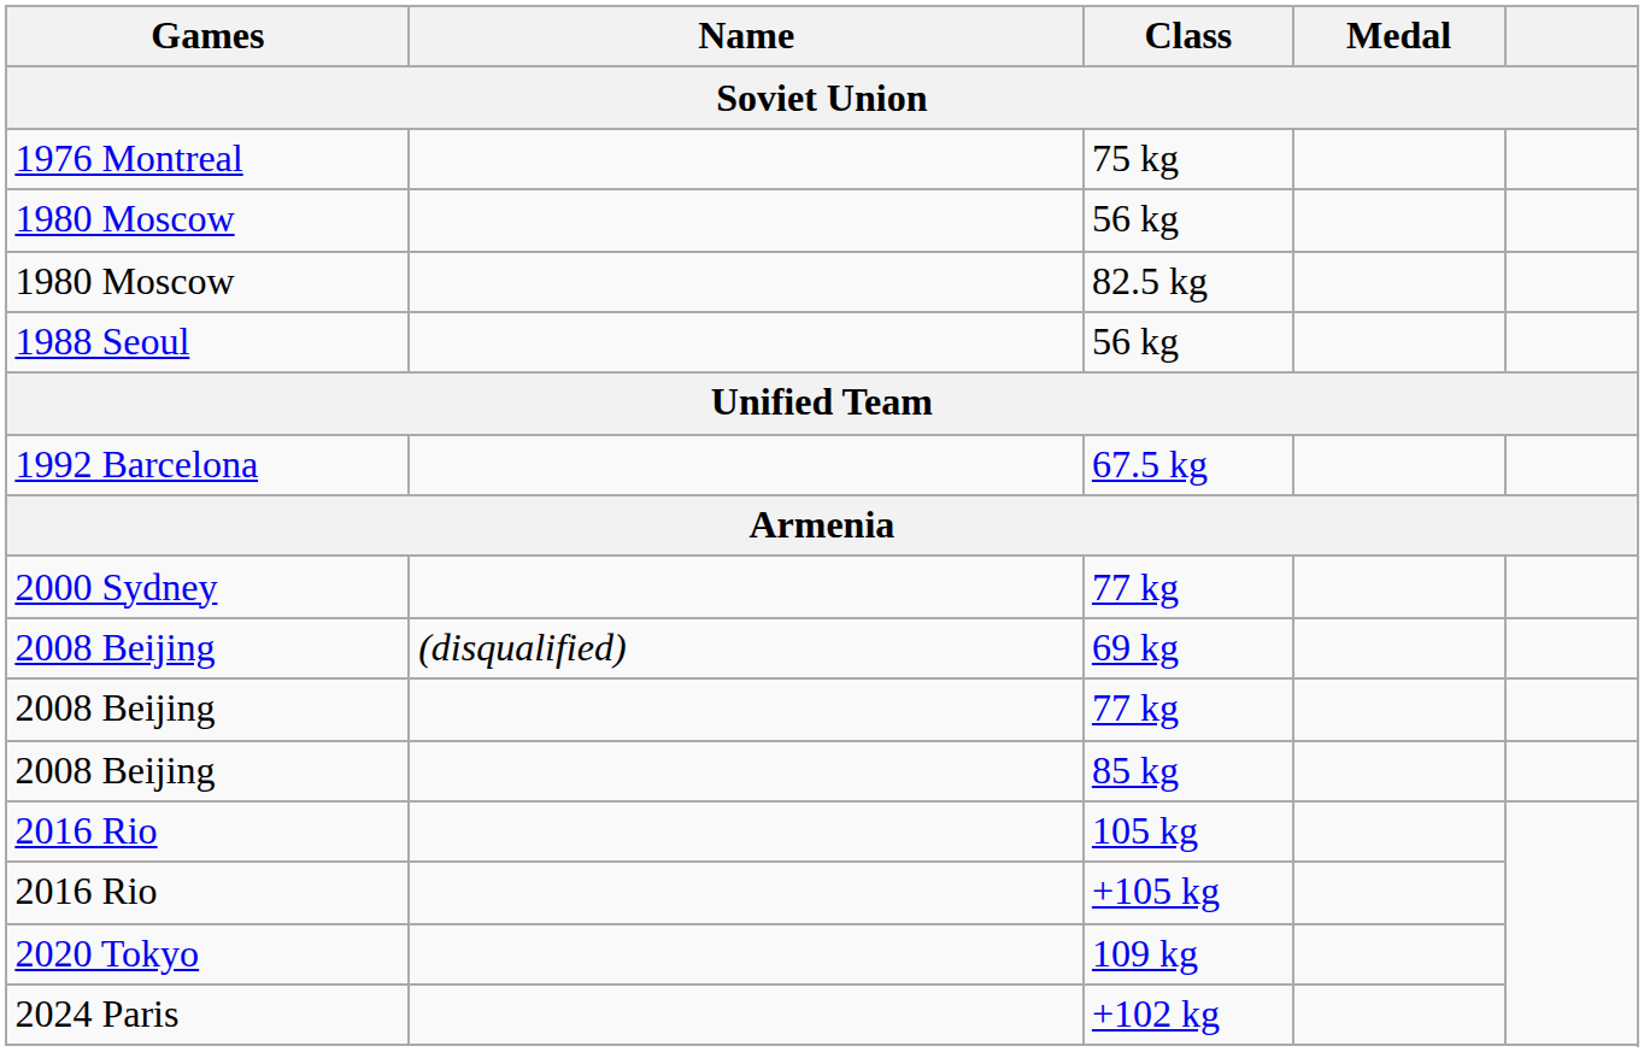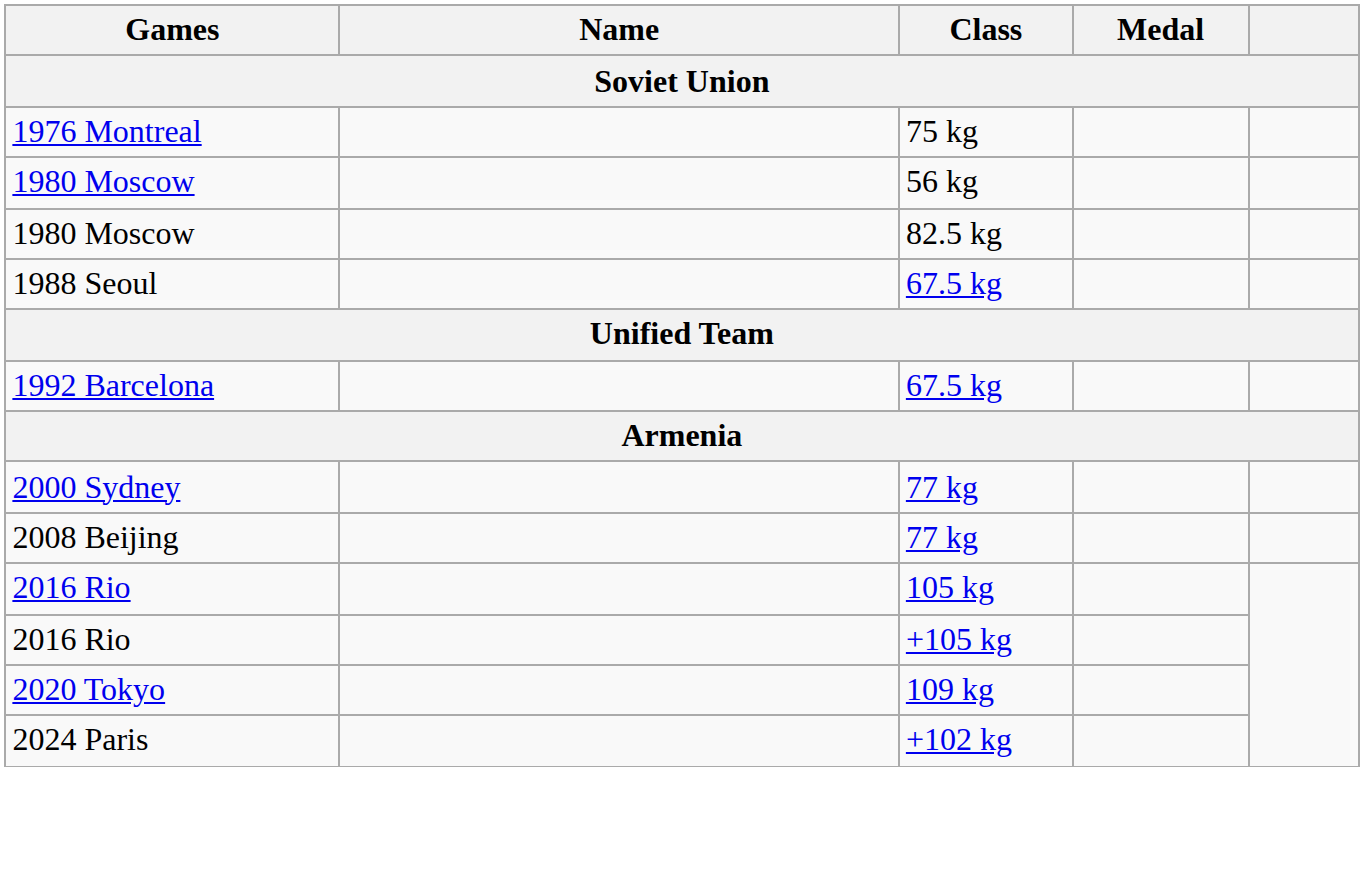 <table class="wikitable sortable">
 <tr>
 <th style="width:10em">Games</th>
 <th style="width:17em">Name</th>
 <th style="width:5em">Class</th>
 <th style="width:5em">Medal</th>
 <th class="unsortable" style="width:3em"></th>
 </tr>
 <tr>
 <th colspan="5">Soviet Union</th>
 </tr>
 <tr>
 <td> <a href='#'>1976 Montreal</a></td>
 <td></td>
 <td>75 kg</td>
 <td></td>
 <td></td>
 </tr>
 <tr>
 <td> <a href='#'>1980 Moscow</a></td>
 <td></td>
 <td>56 kg</td>
 <td></td>
 <td></td>
 </tr>
 <tr>
 <td> 1980 Moscow</td>
 <td></td>
 <td>82.5 kg</td>
 <td></td>
 <td></td>
 </tr>
 <tr>
-<td> <a href='#'>1988 Seoul</a></td>
+<td> 1988 Seoul</td>
 <td></td>
-<td>56 kg</td>
+<td><a href='#'>67.5 kg</a></td>
 <td></td>
 <td></td>
 </tr>
 <tr>
 <th colspan="5">Unified Team</th>
 </tr>
 <tr>
 <td> <a href='#'>1992 Barcelona</a></td>
 <td></td>
 <td><a href='#'>67.5 kg</a></td>
 <td></td>
 <td></td>
 </tr>
 <tr>
 <th colspan="5">Armenia</th>
 </tr>
 <tr>
 <td> <a href='#'>2000 Sydney</a></td>
 <td></td>
 <td><a href='#'>77 kg</a></td>
 <td></td>
 <td></td>
 </tr>
 <tr>
-<td> <a href='#'>2008 Beijing</a></td>
-<td><s></s> <em>(disqualified)</em></td>
-<td><a href='#'>69 kg</a></td>
-<td></td>
-<td></td>
-</tr>
-<tr>
 <td> 2008 Beijing</td>
 <td></td>
 <td><a href='#'>77 kg</a></td>
-<td></td>
-<td></td>
-</tr>
-<tr>
-<td> 2008 Beijing</td>
-<td></td>
-<td><a href='#'>85 kg</a></td>
 <td></td>
 <td></td>
 </tr>
 <tr>
 <td> <a href='#'>2016 Rio</a></td>
 <td></td>
 <td><a href='#'>105 kg</a></td>
 <td></td>
 </tr>
 <tr>
 <td> 2016 Rio</td>
 <td></td>
 <td><a href='#'>+105 kg</a></td>
 <td></td>
 </tr>
 <tr>
 <td> <a href='#'>2020 Tokyo</a></td>
 <td></td>
 <td><a href='#'>109 kg</a></td>
 <td></td>
 </tr>
 <tr>
 <td> 2024 Paris</td>
 <td></td>
 <td><a href='#'>+102 kg</a></td>
 <td></td>
 </tr>
 <tr>
 </tr>
 </table>
